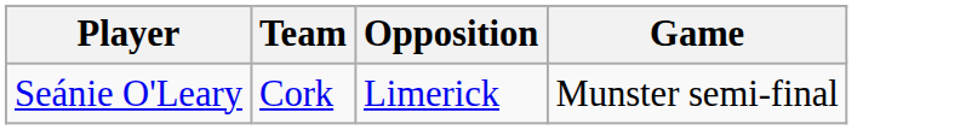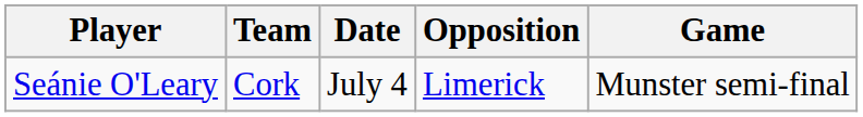 <table class="wikitable">
 <tr>
 <th>Player</th>
 <th>Team</th>
+<th>Date</th>
 <th>Opposition</th>
 <th>Game</th>
 </tr>
 <tr>
 <td><a href='#'>Seánie O'Leary</a></td>
 <td><a href='#'>Cork</a></td>
+<td>July 4</td>
 <td><a href='#'>Limerick</a></td>
 <td>Munster semi-final</td>
 </tr>
 </table>
